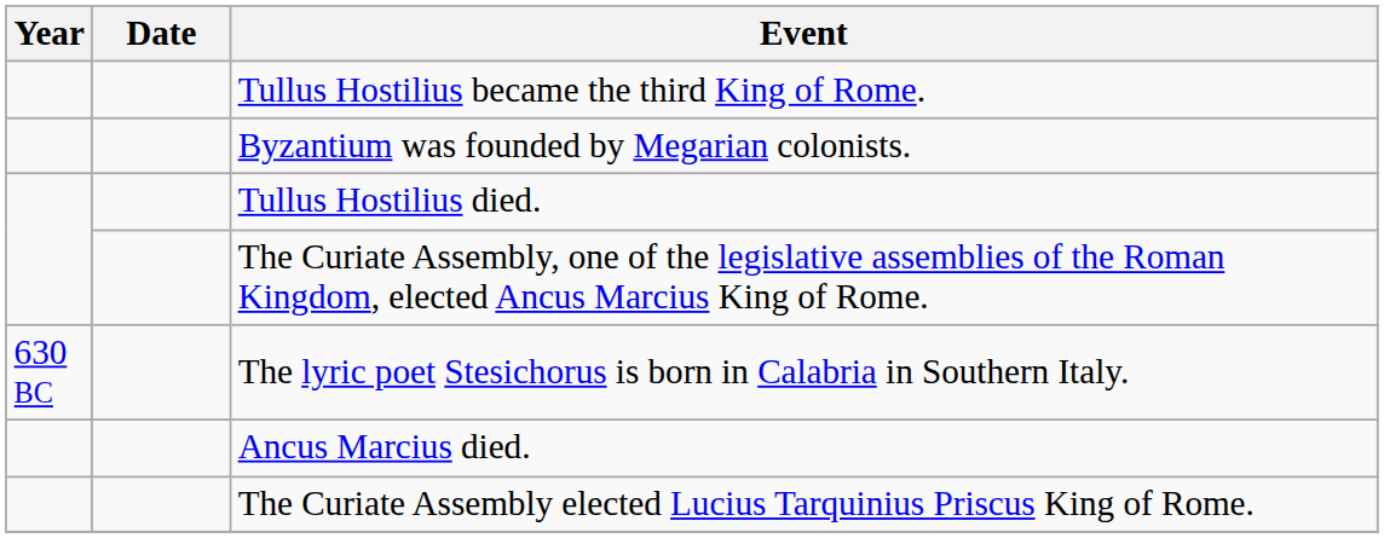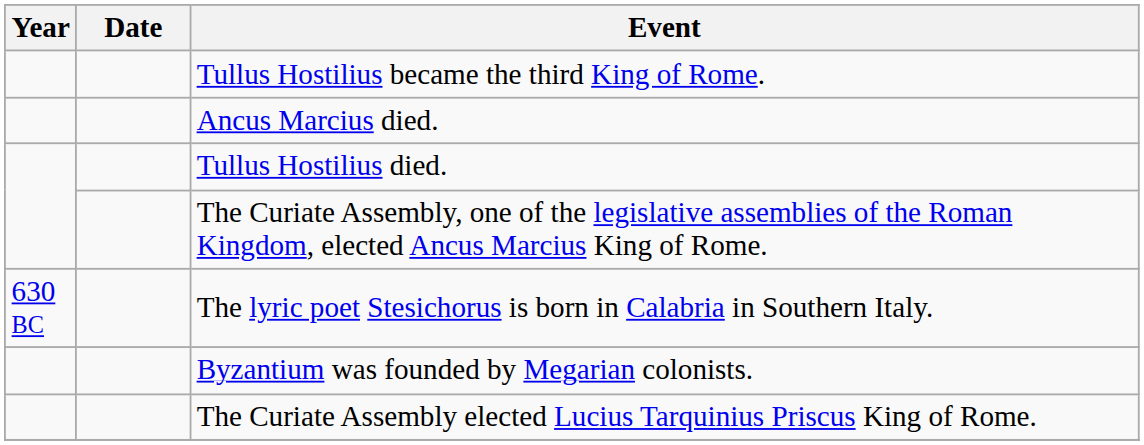 <table class="wikitable" width="100%">
 <tr>
 <th style="width:6%">Year</th>
 <th style="width:10%">Date</th>
 <th>Event</th>
 </tr>
 <tr>
 <td></td>
 <td></td>
 <td><a href='#'>Tullus Hostilius</a> became the third <a href='#'>King of Rome</a>.</td>
 </tr>
 <tr>
 <td></td>
 <td></td>
-<td><a href='#'>Byzantium</a> was founded by <a href='#'>Megarian</a> colonists.</td>
+<td><a href='#'>Ancus Marcius</a> died.</td>
 </tr>
 <tr>
 <td rowspan="2" valign="top"></td>
 <td></td>
 <td><a href='#'>Tullus Hostilius</a> died.</td>
 </tr>
 <tr>
 <td></td>
 <td>The Curiate Assembly, one of the <a href='#'>legislative assemblies of the Roman Kingdom</a>, elected <a href='#'>Ancus Marcius</a> King of Rome.</td>
 </tr>
 <tr>
 <td><a href='#'>630 <small>BC</small></a></td>
 <td></td>
 <td>The <a href='#'>lyric poet</a> <a href='#'>Stesichorus</a> is born in <a href='#'>Calabria</a> in Southern Italy.</td>
 </tr>
 <tr>
 <td></td>
 <td></td>
-<td><a href='#'>Ancus Marcius</a> died.</td>
+<td><a href='#'>Byzantium</a> was founded by <a href='#'>Megarian</a> colonists.</td>
 </tr>
 <tr>
 <td></td>
 <td></td>
 <td>The Curiate Assembly elected <a href='#'>Lucius Tarquinius Priscus</a> King of Rome.</td>
 </tr>
 <tr>
 </tr>
 </table>
